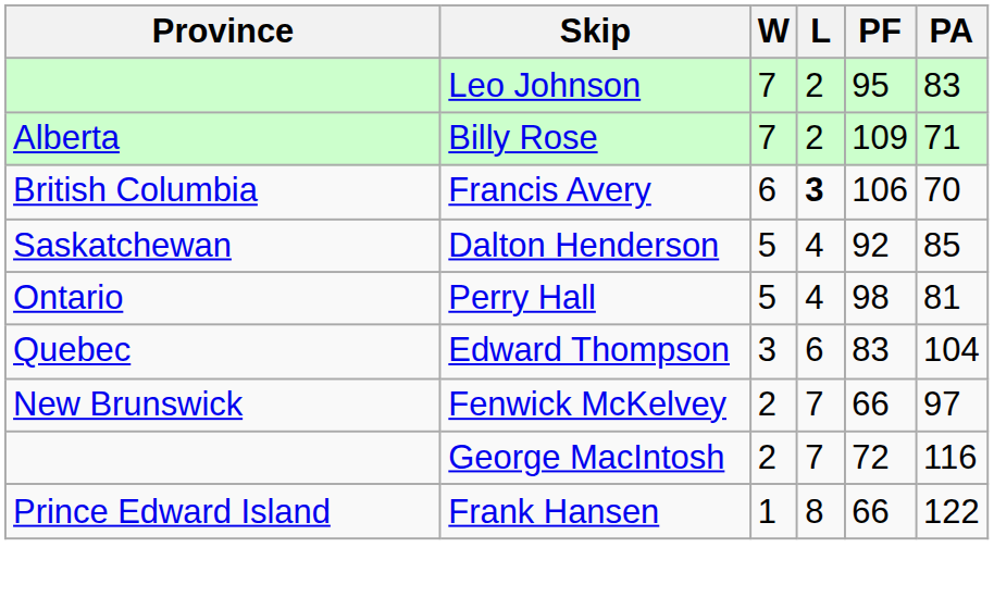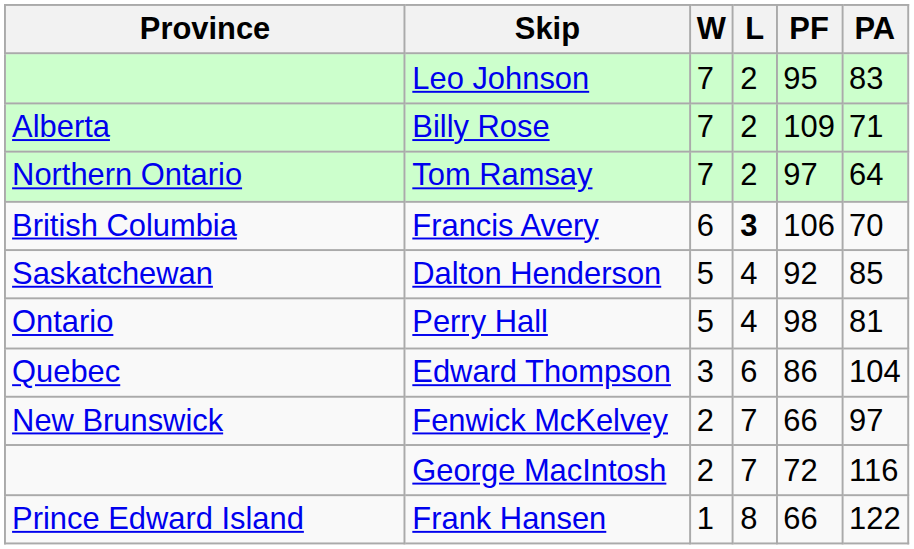 <table class="wikitable">
 <tr>
 <th bgcolor="#efefef" width="200">Province</th>
 <th bgcolor="#efefef" width="140">Skip</th>
 <th bgcolor="#efefef" width="15">W</th>
 <th bgcolor="#efefef" width="15">L</th>
 <th bgcolor="#efefef" width="15">PF</th>
 <th bgcolor="#efefef" width="15">PA</th>
 </tr>
 <tr bgcolor=#ccffcc>
 <td></td>
 <td><a href='#'>Leo Johnson</a></td>
 <td>7</td>
 <td>2</td>
 <td>95</td>
 <td>83</td>
 </tr>
 <tr bgcolor=#ccffcc>
 <td><a href='#'>Alberta</a></td>
 <td><a href='#'>Billy Rose</a></td>
 <td>7</td>
 <td>2</td>
 <td>109</td>
 <td>71</td>
+</tr>
+<tr bgcolor=#ccffcc>
+<td><a href='#'>Northern Ontario</a></td>
+<td><a href='#'>Tom Ramsay</a></td>
+<td>7</td>
+<td>2</td>
+<td>97</td>
+<td>64</td>
 </tr>
 <tr>
 <td><a href='#'>British Columbia</a></td>
 <td><a href='#'>Francis Avery</a></td>
 <td>6</td>
 <td><strong>3</strong></td>
 <td>106</td>
 <td>70</td>
 </tr>
 <tr>
 <td><a href='#'>Saskatchewan</a></td>
 <td><a href='#'>Dalton Henderson</a></td>
 <td>5</td>
 <td>4</td>
 <td>92</td>
 <td>85</td>
 </tr>
 <tr>
 <td><a href='#'>Ontario</a></td>
 <td><a href='#'>Perry Hall</a></td>
 <td>5</td>
 <td>4</td>
 <td>98</td>
 <td>81</td>
 </tr>
 <tr>
 <td><a href='#'>Quebec</a></td>
 <td><a href='#'>Edward Thompson</a></td>
 <td>3</td>
 <td>6</td>
-<td>83</td>
+<td>86</td>
 <td>104</td>
 </tr>
 <tr>
 <td><a href='#'>New Brunswick</a></td>
 <td><a href='#'>Fenwick McKelvey</a></td>
 <td>2</td>
 <td>7</td>
 <td>66</td>
 <td>97</td>
 </tr>
 <tr>
 <td></td>
 <td><a href='#'>George MacIntosh</a></td>
 <td>2</td>
 <td>7</td>
 <td>72</td>
 <td>116</td>
 </tr>
 <tr>
 <td><a href='#'>Prince Edward Island</a></td>
 <td><a href='#'>Frank Hansen</a></td>
 <td>1</td>
 <td>8</td>
 <td>66</td>
 <td>122</td>
 </tr>
 </table>
